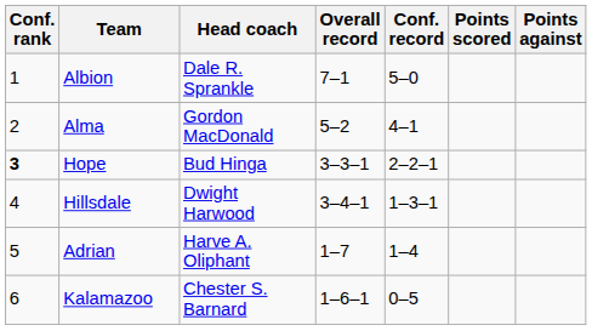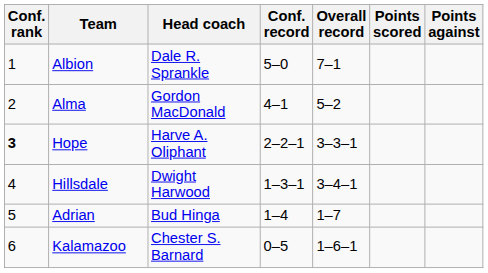 <table class="sortable wikitable".>
 <tr>
 <th width="25">Conf. rank</th>
 <th width="100">Team</th>
 <th width="115">Head coach</th>
+<th width="50">Conf. record</th>
 <th width="50">Overall record</th>
-<th width="50">Conf. record</th>
 <th width="50">Points scored</th>
 <th width="50">Points against</th>
 </tr>
 <tr align="left" bgcolor="">
 <td>1</td>
 <td><a href='#'>Albion</a></td>
 <td><a href='#'>Dale R. Sprankle</a></td>
+<td>5–0</td>
 <td>7–1</td>
-<td>5–0</td>
 <td></td>
 <td></td>
 </tr>
 <tr align="left" bgcolor="">
 <td>2</td>
 <td><a href='#'>Alma</a></td>
 <td><a href='#'>Gordon MacDonald</a></td>
+<td>4–1</td>
 <td>5–2</td>
-<td>4–1</td>
 <td></td>
 <td></td>
 </tr>
 <tr align="left" bgcolor="">
 <td><strong>3</strong></td>
 <td><a href='#'>Hope</a></td>
-<td><a href='#'>Bud Hinga</a></td>
+<td><a href='#'>Harve A. Oliphant</a></td>
+<td>2–2–1</td>
 <td>3–3–1</td>
-<td>2–2–1</td>
 <td></td>
 <td></td>
 </tr>
 <tr align="left" bgcolor="">
 <td>4</td>
 <td><a href='#'>Hillsdale</a></td>
 <td><a href='#'>Dwight Harwood</a></td>
+<td>1–3–1</td>
 <td>3–4–1</td>
-<td>1–3–1</td>
 <td></td>
 <td></td>
 </tr>
 <tr align="left" bgcolor="">
 <td>5</td>
 <td><a href='#'>Adrian</a></td>
-<td><a href='#'>Harve A. Oliphant</a></td>
+<td><a href='#'>Bud Hinga</a></td>
+<td>1–4</td>
 <td>1–7</td>
-<td>1–4</td>
 <td></td>
 <td></td>
 </tr>
 <tr align="left" bgcolor="">
 <td>6</td>
 <td><a href='#'>Kalamazoo</a></td>
 <td><a href='#'>Chester S. Barnard</a></td>
+<td>0–5</td>
 <td>1–6–1</td>
-<td>0–5</td>
 <td></td>
 <td></td>
 </tr>
 </table>
